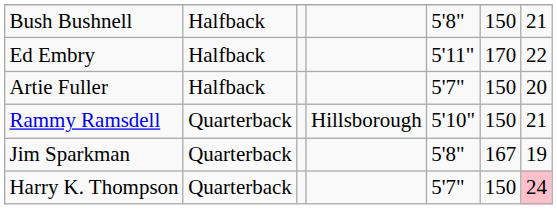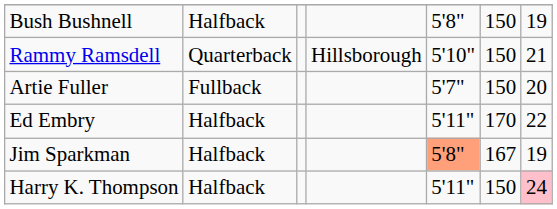 <table class="wikitable">
 <tr>
 </tr>
 <tr>
 <td>Bush Bushnell</td>
 <td>Halfback</td>
 <td></td>
 <td></td>
 <td>5'8"</td>
 <td>150</td>
+<td>19</td>
+</tr>
+<tr>
+<td><a href='#'>Rammy Ramsdell</a></td>
+<td>Quarterback</td>
+<td></td>
+<td>Hillsborough</td>
+<td>5'10"</td>
+<td>150</td>
 <td>21</td>
+</tr>
+<tr>
+<td>Artie Fuller</td>
+<td>Fullback</td>
+<td></td>
+<td></td>
+<td>5'7"</td>
+<td>150</td>
+<td>20</td>
 </tr>
 <tr>
 <td>Ed Embry</td>
 <td>Halfback</td>
 <td></td>
 <td></td>
 <td>5'11"</td>
 <td>170</td>
 <td>22</td>
 </tr>
 <tr>
-<td>Artie Fuller</td>
+<td>Jim Sparkman</td>
 <td>Halfback</td>
 <td></td>
 <td></td>
-<td>5'7"</td>
-<td>150</td>
-<td>20</td>
-</tr>
-<tr>
-<td><a href='#'>Rammy Ramsdell</a></td>
-<td>Quarterback</td>
-<td></td>
-<td>Hillsborough</td>
-<td>5'10"</td>
-<td>150</td>
-<td>21</td>
-</tr>
-<tr>
-<td>Jim Sparkman</td>
-<td>Quarterback</td>
-<td></td>
-<td></td>
-<td>5'8"</td>
+<td style="background: lightsalmon;">5'8"</td>
 <td>167</td>
 <td>19</td>
 </tr>
 <tr>
 <td>Harry K. Thompson</td>
-<td>Quarterback</td>
+<td>Halfback</td>
 <td></td>
 <td></td>
-<td>5'7"</td>
+<td>5'11"</td>
 <td>150</td>
 <td style="background: pink;">24</td>
 </tr>
 </table>
